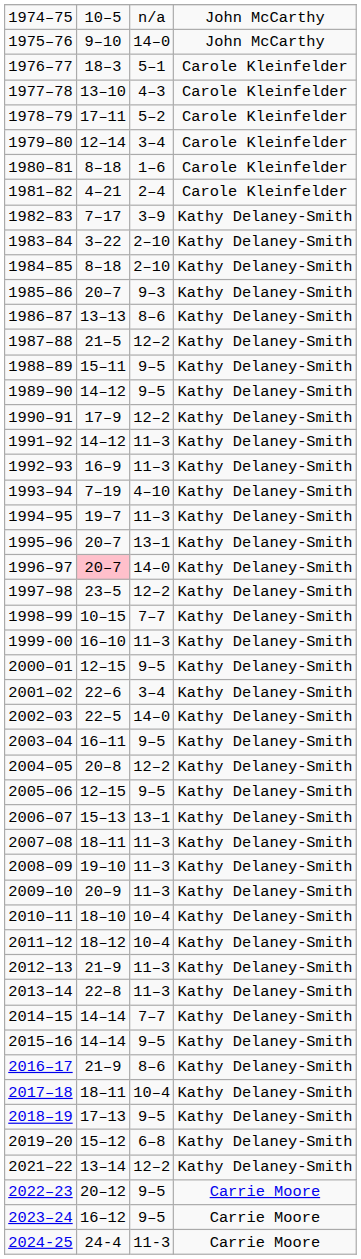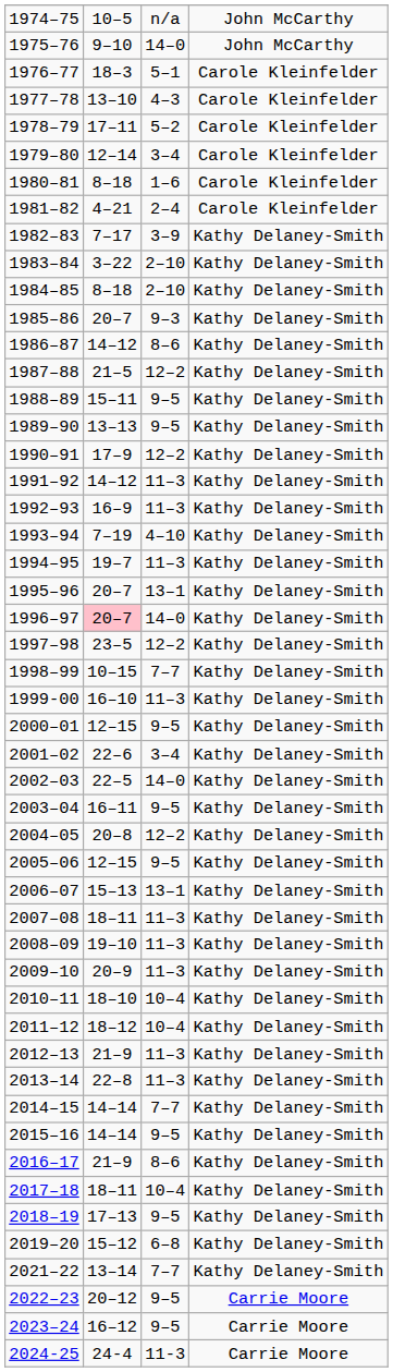 <table class="wikitable" style="text-align:center">
 <tr>
 </tr>
 <tr>
 <td style="text-align:left">1974–75</td>
 <td>10–5</td>
 <td>n/a</td>
 <td>John McCarthy</td>
 </tr>
 <tr>
 <td style="text-align:left">1975–76</td>
 <td>9–10</td>
 <td>14–0</td>
 <td>John McCarthy</td>
 </tr>
 <tr>
 <td style="text-align:left">1976–77</td>
 <td>18–3</td>
 <td>5–1</td>
 <td>Carole Kleinfelder</td>
 </tr>
 <tr>
 <td style="text-align:left">1977–78</td>
 <td>13–10</td>
 <td>4–3</td>
 <td>Carole Kleinfelder</td>
 </tr>
 <tr>
 <td style="text-align:left">1978–79</td>
 <td>17–11</td>
 <td>5–2</td>
 <td>Carole Kleinfelder</td>
 </tr>
 <tr>
 <td style="text-align:left">1979–80</td>
 <td>12–14</td>
 <td>3–4</td>
 <td>Carole Kleinfelder</td>
 </tr>
 <tr>
 <td style="text-align:left">1980–81</td>
 <td>8–18</td>
 <td>1–6</td>
 <td>Carole Kleinfelder</td>
 </tr>
 <tr>
 <td style="text-align:left">1981–82</td>
 <td>4–21</td>
 <td>2–4</td>
 <td>Carole Kleinfelder</td>
 </tr>
 <tr>
 <td style="text-align:left">1982–83</td>
 <td>7–17</td>
 <td>3–9</td>
 <td>Kathy Delaney-Smith</td>
 </tr>
 <tr>
 <td style="text-align:left">1983–84</td>
 <td>3–22</td>
 <td>2–10</td>
 <td>Kathy Delaney-Smith</td>
 </tr>
 <tr>
 <td style="text-align:left">1984–85</td>
 <td>8–18</td>
 <td>2–10</td>
 <td>Kathy Delaney-Smith</td>
 </tr>
 <tr>
 <td style="text-align:left">1985–86</td>
 <td>20–7</td>
 <td>9–3</td>
 <td>Kathy Delaney-Smith</td>
 </tr>
 <tr>
 <td style="text-align:left">1986–87</td>
-<td>13–13</td>
+<td>14–12</td>
 <td>8–6</td>
 <td>Kathy Delaney-Smith</td>
 </tr>
 <tr>
 <td style="text-align:left">1987–88</td>
 <td>21–5</td>
 <td>12–2</td>
 <td>Kathy Delaney-Smith</td>
 </tr>
 <tr>
 <td style="text-align:left">1988–89</td>
 <td>15–11</td>
 <td>9–5</td>
 <td>Kathy Delaney-Smith</td>
 </tr>
 <tr>
 <td style="text-align:left">1989–90</td>
-<td>14–12</td>
+<td>13–13</td>
 <td>9–5</td>
 <td>Kathy Delaney-Smith</td>
 </tr>
 <tr>
 <td style="text-align:left">1990–91</td>
 <td>17–9</td>
 <td>12–2</td>
 <td>Kathy Delaney-Smith</td>
 </tr>
 <tr>
 <td style="text-align:left">1991–92</td>
 <td>14–12</td>
 <td>11–3</td>
 <td>Kathy Delaney-Smith</td>
 </tr>
 <tr>
 <td style="text-align:left">1992–93</td>
 <td>16–9</td>
 <td>11–3</td>
 <td>Kathy Delaney-Smith</td>
 </tr>
 <tr>
 <td style="text-align:left">1993–94</td>
 <td>7–19</td>
 <td>4–10</td>
 <td>Kathy Delaney-Smith</td>
 </tr>
 <tr>
 <td style="text-align:left">1994–95</td>
 <td>19–7</td>
 <td>11–3</td>
 <td>Kathy Delaney-Smith</td>
 </tr>
 <tr>
 <td style="text-align:left">1995–96</td>
 <td>20–7</td>
 <td>13–1</td>
 <td>Kathy Delaney-Smith</td>
 </tr>
 <tr>
 <td style="text-align:left">1996–97</td>
 <td style="background: pink;">20–7</td>
 <td>14–0</td>
 <td>Kathy Delaney-Smith</td>
 </tr>
 <tr>
 <td style="text-align:left">1997–98</td>
 <td>23–5</td>
 <td>12–2</td>
 <td>Kathy Delaney-Smith</td>
 </tr>
 <tr>
 <td style="text-align:left">1998–99</td>
 <td>10–15</td>
 <td>7–7</td>
 <td>Kathy Delaney-Smith</td>
 </tr>
 <tr>
 <td style="text-align:left">1999-00</td>
 <td>16–10</td>
 <td>11–3</td>
 <td>Kathy Delaney-Smith</td>
 </tr>
 <tr>
 <td style="text-align:left">2000–01</td>
 <td>12–15</td>
 <td>9–5</td>
 <td>Kathy Delaney-Smith</td>
 </tr>
 <tr>
 <td style="text-align:left">2001–02</td>
 <td>22–6</td>
 <td>3–4</td>
 <td>Kathy Delaney-Smith</td>
 </tr>
 <tr>
 <td style="text-align:left">2002–03</td>
 <td>22–5</td>
 <td>14–0</td>
 <td>Kathy Delaney-Smith</td>
 </tr>
 <tr>
 <td style="text-align:left">2003–04</td>
 <td>16–11</td>
 <td>9–5</td>
 <td>Kathy Delaney-Smith</td>
 </tr>
 <tr>
 <td style="text-align:left">2004–05</td>
 <td>20–8</td>
 <td>12–2</td>
 <td>Kathy Delaney-Smith</td>
 </tr>
 <tr>
 <td style="text-align:left">2005–06</td>
 <td>12–15</td>
 <td>9–5</td>
 <td>Kathy Delaney-Smith</td>
 </tr>
 <tr>
 <td style="text-align:left">2006–07</td>
 <td>15–13</td>
 <td>13–1</td>
 <td>Kathy Delaney-Smith</td>
 </tr>
 <tr>
 <td style="text-align:left">2007–08</td>
 <td>18–11</td>
 <td>11–3</td>
 <td>Kathy Delaney-Smith</td>
 </tr>
 <tr>
 <td style="text-align:left">2008–09</td>
 <td>19–10</td>
 <td>11–3</td>
 <td>Kathy Delaney-Smith</td>
 </tr>
 <tr>
 <td style="text-align:left">2009–10</td>
 <td>20–9</td>
 <td>11–3</td>
 <td>Kathy Delaney-Smith</td>
 </tr>
 <tr>
 <td style="text-align:left">2010–11</td>
 <td>18–10</td>
 <td>10–4</td>
 <td>Kathy Delaney-Smith</td>
 </tr>
 <tr>
 <td style="text-align:left">2011–12</td>
 <td>18–12</td>
 <td>10–4</td>
 <td>Kathy Delaney-Smith</td>
 </tr>
 <tr>
 <td style="text-align:left">2012–13</td>
 <td>21–9</td>
 <td>11–3</td>
 <td>Kathy Delaney-Smith</td>
 </tr>
 <tr>
 <td style="text-align:left">2013–14</td>
 <td>22–8</td>
 <td>11–3</td>
 <td>Kathy Delaney-Smith</td>
 </tr>
 <tr>
 <td style="text-align:left">2014–15</td>
 <td>14–14</td>
 <td>7–7</td>
 <td>Kathy Delaney-Smith</td>
 </tr>
 <tr>
 <td style="text-align:left">2015–16</td>
 <td>14–14</td>
 <td>9–5</td>
 <td>Kathy Delaney-Smith</td>
 </tr>
 <tr>
 <td style="text-align:left"><a href='#'>2016–17</a></td>
 <td>21–9</td>
 <td>8–6</td>
 <td>Kathy Delaney-Smith</td>
 </tr>
 <tr>
 <td style="text-align:left"><a href='#'>2017–18</a></td>
 <td>18–11</td>
 <td>10–4</td>
 <td>Kathy Delaney-Smith</td>
 </tr>
 <tr>
 <td style="text-align:left"><a href='#'>2018–19</a></td>
 <td>17–13</td>
 <td>9–5</td>
 <td>Kathy Delaney-Smith</td>
 </tr>
 <tr>
 <td style="text-align:left">2019–20</td>
 <td>15–12</td>
 <td>6–8</td>
 <td>Kathy Delaney-Smith</td>
 </tr>
 <tr>
 <td style="text-align:left">2021–22</td>
 <td>13–14</td>
-<td>12–2</td>
+<td>7–7</td>
 <td>Kathy Delaney-Smith</td>
 </tr>
 <tr>
 <td style="text-align:left"><a href='#'>2022–23</a></td>
 <td>20–12</td>
 <td>9–5</td>
 <td><a href='#'>Carrie Moore</a></td>
 </tr>
 <tr>
 <td style="text-align:left"><a href='#'>2023–24</a></td>
 <td>16–12</td>
 <td>9–5</td>
 <td>Carrie Moore</td>
 </tr>
 <tr>
 <td><a href='#'>2024-25</a></td>
 <td>24-4</td>
 <td>11-3</td>
 <td>Carrie Moore</td>
 </tr>
 </table>
